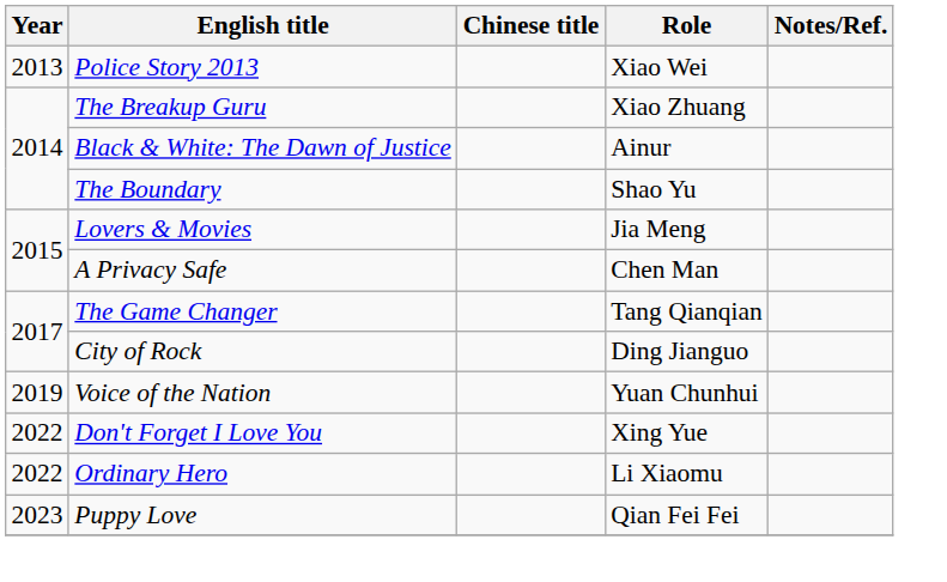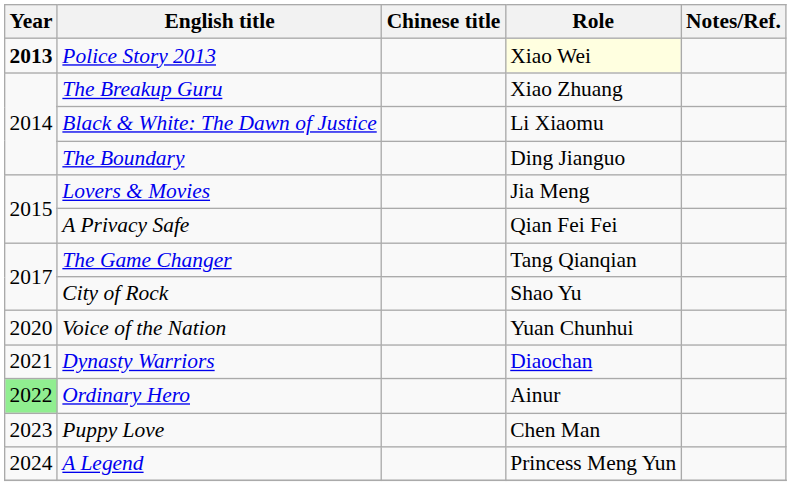 <table class="wikitable sortable">
 <tr>
 <th>Year</th>
 <th>English title</th>
 <th>Chinese title</th>
 <th>Role</th>
 <th class="unsortable">Notes/Ref.</th>
 </tr>
 <tr>
-<td>2013</td>
+<td><strong>2013</strong></td>
 <td><em><a href='#'>Police Story 2013</a></em></td>
 <td></td>
-<td>Xiao Wei</td>
+<td style="background: lightyellow;">Xiao Wei</td>
 <td></td>
 </tr>
 <tr>
 <td rowspan=3>2014</td>
 <td><em><a href='#'>The Breakup Guru</a></em></td>
 <td></td>
 <td>Xiao Zhuang</td>
 <td></td>
 </tr>
 <tr>
 <td><em><a href='#'>Black & White: The Dawn of Justice</a></em></td>
 <td></td>
-<td>Ainur</td>
+<td>Li Xiaomu</td>
 <td></td>
 </tr>
 <tr>
 <td><em><a href='#'>The Boundary</a></em></td>
 <td></td>
-<td>Shao Yu</td>
+<td>Ding Jianguo</td>
 <td></td>
 </tr>
 <tr>
 <td rowspan=2>2015</td>
 <td><em><a href='#'>Lovers & Movies</a></em></td>
 <td></td>
 <td>Jia Meng</td>
 <td></td>
 </tr>
 <tr>
 <td><em>A Privacy Safe</em></td>
 <td></td>
-<td>Chen Man</td>
+<td>Qian Fei Fei</td>
 <td></td>
 </tr>
 <tr>
 <td rowspan=2>2017</td>
 <td><em><a href='#'>The Game Changer</a></em></td>
 <td></td>
 <td>Tang Qianqian</td>
 <td></td>
 </tr>
 <tr>
 <td><em>City of Rock</em></td>
 <td></td>
-<td>Ding Jianguo</td>
+<td>Shao Yu</td>
 <td></td>
 </tr>
 <tr>
-<td>2019</td>
+<td>2020</td>
 <td><em>Voice of the Nation</em></td>
 <td></td>
 <td>Yuan Chunhui</td>
 <td></td>
 </tr>
 <tr>
-<td>2022</td>
-<td><em><a href='#'>Don't Forget I Love You</a></em></td>
+<td>2021</td>
+<td><em><a href='#'>Dynasty Warriors</a></em></td>
 <td></td>
-<td>Xing Yue</td>
+<td><a href='#'>Diaochan</a></td>
 <td></td>
 </tr>
 <tr>
-<td>2022</td>
+<td style="background: lightgreen;">2022</td>
 <td><em><a href='#'>Ordinary Hero</a></em></td>
 <td></td>
-<td>Li Xiaomu</td>
+<td>Ainur</td>
 <td></td>
 </tr>
 <tr>
 <td>2023</td>
 <td><em>Puppy Love</em></td>
 <td></td>
-<td>Qian Fei Fei</td>
+<td>Chen Man</td>
+<td></td>
+</tr>
+<tr>
+<td>2024</td>
+<td><em><a href='#'>A Legend</a></em></td>
+<td></td>
+<td>Princess Meng Yun</td>
 <td></td>
 </tr>
 <tr>
 </tr>
 </table>
